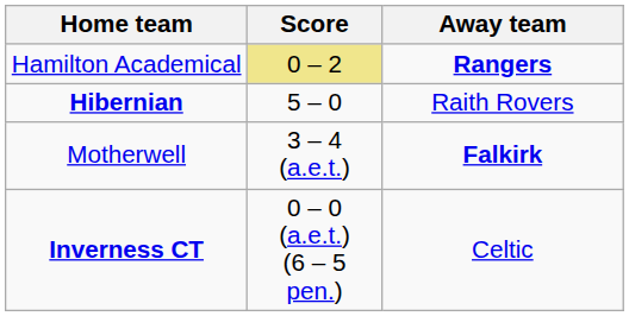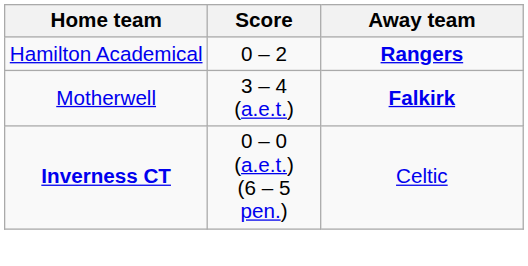 <table class="wikitable" style="text-align: center">
 <tr>
 <th width=150>Home team</th>
 <th width=80>Score</th>
 <th width=150>Away team</th>
 </tr>
 <tr>
 <td><a href='#'>Hamilton Academical</a></td>
-<td style="background: khaki;">0 – 2</td>
+<td>0 – 2</td>
 <td><strong><a href='#'>Rangers</a></strong></td>
-</tr>
-<tr>
-<td><strong><a href='#'>Hibernian</a></strong></td>
-<td>5 – 0</td>
-<td><a href='#'>Raith Rovers</a></td>
 </tr>
 <tr>
 <td><a href='#'>Motherwell</a></td>
 <td>3 – 4 (<a href='#'>a.e.t.</a>)</td>
 <td><strong><a href='#'>Falkirk</a></strong></td>
 </tr>
 <tr>
 <td><strong><a href='#'>Inverness CT</a></strong></td>
 <td>0 – 0 (<a href='#'>a.e.t.</a>)<br> (6 – 5 <a href='#'>pen.</a>)</td>
 <td><a href='#'>Celtic</a></td>
 </tr>
 </table>
